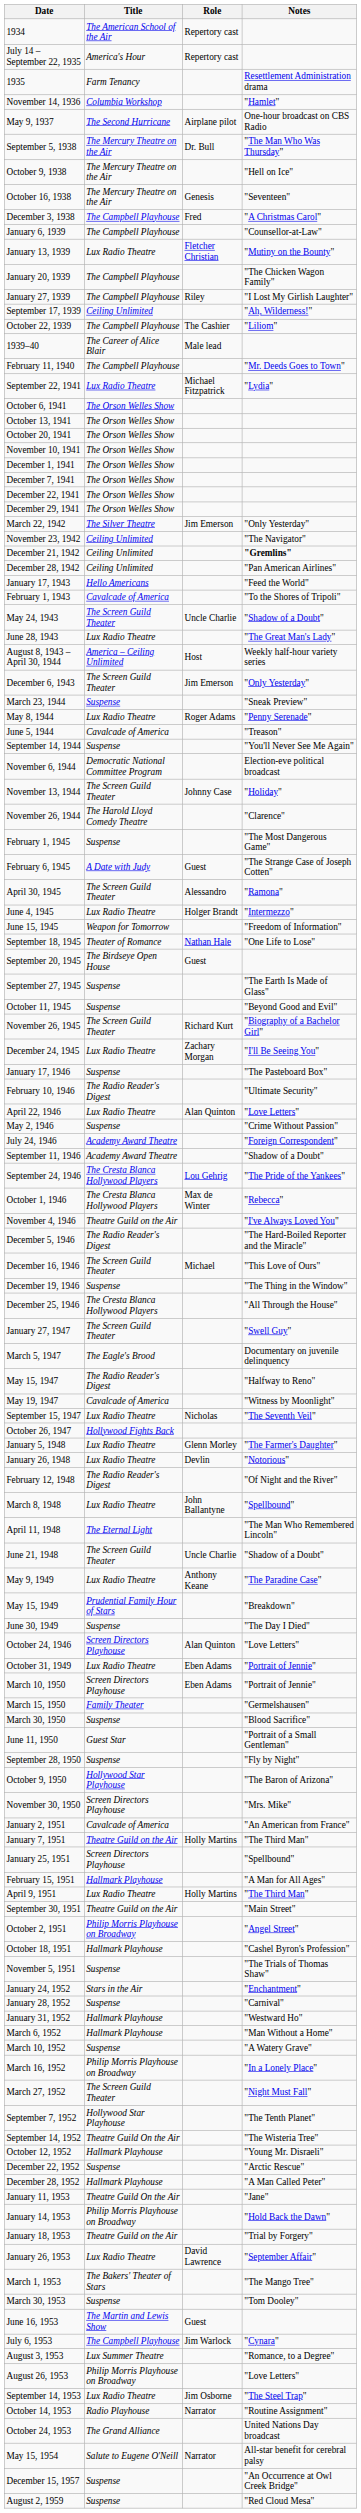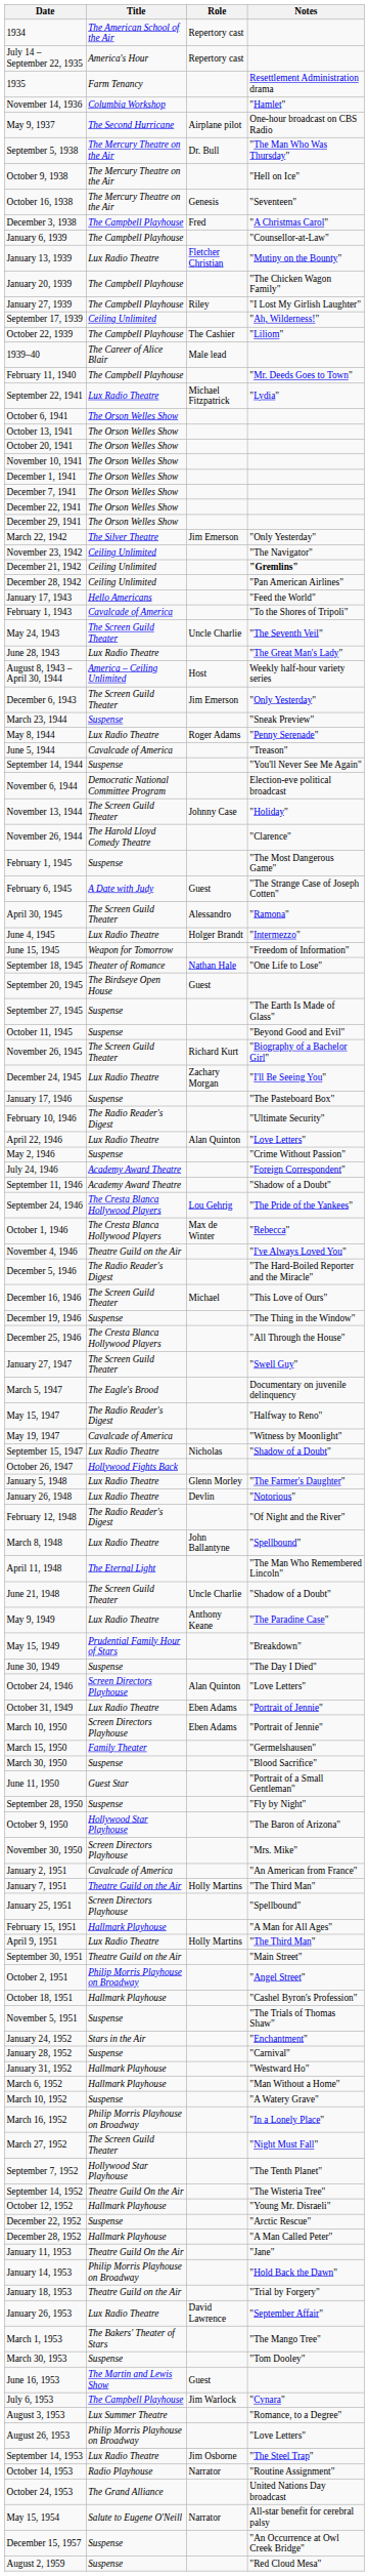 <table class="wikitable">
 <tr>
 <th>Date</th>
 <th>Title</th>
 <th>Role</th>
 <th>Notes</th>
 </tr>
 <tr>
 <td>1934</td>
 <td><em><a href='#'>The American School of the Air</a></em></td>
 <td>Repertory cast</td>
 <td></td>
 </tr>
 <tr>
 <td>July 14 – September 22, 1935</td>
 <td><em>America's Hour</em></td>
 <td>Repertory cast</td>
 <td></td>
 </tr>
 <tr>
 <td>1935</td>
 <td><em>Farm Tenancy</em></td>
 <td></td>
 <td><a href='#'>Resettlement Administration</a> drama</td>
 </tr>
 <tr>
 <td>November 14, 1936</td>
 <td><em><a href='#'>Columbia Workshop</a></em></td>
 <td></td>
 <td>"<a href='#'>Hamlet</a>"</td>
 </tr>
 <tr>
 <td>May 9, 1937</td>
 <td><em><a href='#'>The Second Hurricane</a></em></td>
 <td>Airplane pilot</td>
 <td>One-hour broadcast on CBS Radio</td>
 </tr>
 <tr>
 <td>September 5, 1938</td>
 <td><em><a href='#'>The Mercury Theatre on the Air</a></em></td>
 <td>Dr. Bull</td>
 <td>"<a href='#'>The Man Who Was Thursday</a>"</td>
 </tr>
 <tr>
 <td>October 9, 1938</td>
 <td><em>The Mercury Theatre on the Air</em></td>
 <td></td>
 <td>"Hell on Ice"</td>
 </tr>
 <tr>
 <td>October 16, 1938</td>
 <td><em>The Mercury Theatre on the Air</em></td>
 <td>Genesis</td>
 <td>"Seventeen"</td>
 </tr>
 <tr>
 <td>December 3, 1938</td>
 <td><em><a href='#'>The Campbell Playhouse</a></em></td>
 <td>Fred</td>
 <td>"<a href='#'>A Christmas Carol</a>"</td>
 </tr>
 <tr>
 <td>January 6, 1939</td>
 <td><em>The Campbell Playhouse</em></td>
 <td></td>
 <td>"Counsellor-at-Law"</td>
 </tr>
 <tr>
 <td>January 13, 1939</td>
 <td><em>Lux Radio Theatre</em></td>
 <td><a href='#'>Fletcher Christian</a></td>
 <td>"<a href='#'>Mutiny on the Bounty</a>"</td>
 </tr>
 <tr>
 <td>January 20, 1939</td>
 <td><em>The Campbell Playhouse</em></td>
 <td></td>
 <td>"The Chicken Wagon Family"</td>
 </tr>
 <tr>
 <td>January 27, 1939</td>
 <td><em>The Campbell Playhouse</em></td>
 <td>Riley</td>
 <td>"I Lost My Girlish Laughter"</td>
 </tr>
 <tr>
 <td>September 17, 1939</td>
 <td><em><a href='#'>Ceiling Unlimited</a></em></td>
 <td></td>
 <td>"<a href='#'>Ah, Wilderness!</a>"</td>
 </tr>
 <tr>
 <td>October 22, 1939</td>
 <td><em>The Campbell Playhouse</em></td>
 <td>The Cashier</td>
 <td>"<a href='#'>Liliom</a>"</td>
 </tr>
 <tr>
 <td>1939–40</td>
 <td><em>The Career of Alice Blair</em></td>
 <td>Male lead</td>
 <td></td>
 </tr>
 <tr>
 <td>February 11, 1940</td>
 <td><em>The Campbell Playhouse</em></td>
 <td></td>
 <td>"<a href='#'>Mr. Deeds Goes to Town</a>"</td>
 </tr>
 <tr>
 <td>September 22, 1941</td>
 <td><em><a href='#'>Lux Radio Theatre</a></em></td>
 <td>Michael Fitzpatrick</td>
 <td>"<a href='#'>Lydia</a>"</td>
 </tr>
 <tr>
 <td>October 6, 1941</td>
 <td><em><a href='#'>The Orson Welles Show</a></em></td>
 <td></td>
 <td></td>
 </tr>
 <tr>
 <td>October 13, 1941</td>
 <td><em>The Orson Welles Show</em></td>
 <td></td>
 <td></td>
 </tr>
 <tr>
 <td>October 20, 1941</td>
 <td><em>The Orson Welles Show</em></td>
 <td></td>
 <td></td>
 </tr>
 <tr>
 <td>November 10, 1941</td>
 <td><em>The Orson Welles Show</em></td>
 <td></td>
 <td></td>
 </tr>
 <tr>
 <td>December 1, 1941</td>
 <td><em>The Orson Welles Show</em></td>
 <td></td>
 <td></td>
 </tr>
 <tr>
 <td>December 7, 1941</td>
 <td><em>The Orson Welles Show</em></td>
 <td></td>
 <td></td>
 </tr>
 <tr>
 <td>December 22, 1941</td>
 <td><em>The Orson Welles Show</em></td>
 <td></td>
 <td></td>
 </tr>
 <tr>
 <td>December 29, 1941</td>
 <td><em>The Orson Welles Show</em></td>
 <td></td>
 <td></td>
 </tr>
 <tr>
 <td>March 22, 1942</td>
 <td><em><a href='#'>The Silver Theatre</a></em></td>
 <td>Jim Emerson</td>
 <td>"Only Yesterday"</td>
 </tr>
 <tr>
 <td>November 23, 1942</td>
 <td><em><a href='#'>Ceiling Unlimited</a></em></td>
 <td></td>
 <td>"The Navigator"</td>
 </tr>
 <tr>
 <td>December 21, 1942</td>
 <td><em>Ceiling Unlimited</em></td>
 <td></td>
 <td><strong>"Gremlins"</strong></td>
 </tr>
 <tr>
 <td>December 28, 1942</td>
 <td><em>Ceiling Unlimited</em></td>
 <td></td>
 <td>"Pan American Airlines"</td>
 </tr>
 <tr>
 <td>January 17, 1943</td>
 <td><em><a href='#'>Hello Americans</a></em></td>
 <td></td>
 <td>"Feed the World"</td>
 </tr>
 <tr>
 <td>February 1, 1943</td>
 <td><em><a href='#'>Cavalcade of America</a></em></td>
 <td></td>
 <td>"To the Shores of Tripoli"</td>
 </tr>
 <tr>
 <td>May 24, 1943</td>
 <td><em><a href='#'>The Screen Guild Theater</a></em></td>
 <td>Uncle Charlie</td>
-<td>"<a href='#'>Shadow of a Doubt</a>"</td>
+<td>"<a href='#'>The Seventh Veil</a>"</td>
 </tr>
 <tr>
 <td>June 28, 1943</td>
 <td><em>Lux Radio Theatre</em></td>
 <td></td>
 <td>"<a href='#'>The Great Man's Lady</a>"</td>
 </tr>
 <tr>
 <td>August 8, 1943 – April 30, 1944</td>
 <td><em><a href='#'>America – Ceiling Unlimited</a></em></td>
 <td>Host</td>
 <td>Weekly half-hour variety series</td>
 </tr>
 <tr>
 <td>December 6, 1943</td>
 <td><em>The Screen Guild Theater</em></td>
 <td>Jim Emerson</td>
 <td>"<a href='#'>Only Yesterday</a>"</td>
 </tr>
 <tr>
 <td>March 23, 1944</td>
 <td><em><a href='#'>Suspense</a></em></td>
 <td></td>
 <td>"Sneak Preview"</td>
 </tr>
 <tr>
 <td>May 8, 1944</td>
 <td><em>Lux Radio Theatre</em></td>
 <td>Roger Adams</td>
 <td>"<a href='#'>Penny Serenade</a>"</td>
 </tr>
 <tr>
 <td>June 5, 1944</td>
 <td><em>Cavalcade of America</em></td>
 <td></td>
 <td>"Treason"</td>
 </tr>
 <tr>
 <td>September 14, 1944</td>
 <td><em>Suspense</em></td>
 <td></td>
 <td>"You'll Never See Me Again"</td>
 </tr>
 <tr>
 <td>November 6, 1944</td>
 <td><em>Democratic National Committee Program</em></td>
 <td></td>
 <td>Election-eve political broadcast</td>
 </tr>
 <tr>
 <td>November 13, 1944</td>
 <td><em>The Screen Guild Theater</em></td>
 <td>Johnny Case</td>
 <td>"<a href='#'>Holiday</a>"</td>
 </tr>
 <tr>
 <td>November 26, 1944</td>
 <td><em>The Harold Lloyd Comedy Theatre</em></td>
 <td></td>
 <td>"Clarence"</td>
 </tr>
 <tr>
 <td>February 1, 1945</td>
 <td><em>Suspense</em></td>
 <td></td>
 <td>"The Most Dangerous Game"</td>
 </tr>
 <tr>
 <td>February 6, 1945</td>
 <td><em><a href='#'>A Date with Judy</a></em></td>
 <td>Guest</td>
 <td>"The Strange Case of Joseph Cotten"</td>
 </tr>
 <tr>
 <td>April 30, 1945</td>
 <td><em>The Screen Guild Theater</em></td>
 <td>Alessandro</td>
 <td>"<a href='#'>Ramona</a>"</td>
 </tr>
 <tr>
 <td>June 4, 1945</td>
 <td><em>Lux Radio Theatre</em></td>
 <td>Holger Brandt</td>
 <td>"<a href='#'>Intermezzo</a>"</td>
 </tr>
 <tr>
 <td>June 15, 1945</td>
 <td><em>Weapon for Tomorrow</em></td>
 <td></td>
 <td>"Freedom of Information"</td>
 </tr>
 <tr>
 <td>September 18, 1945</td>
 <td><em>Theater of Romance</em></td>
 <td><a href='#'>Nathan Hale</a></td>
 <td>"One Life to Lose"</td>
 </tr>
 <tr>
 <td>September 20, 1945</td>
 <td><em>The Birdseye Open House</em></td>
 <td>Guest</td>
 <td></td>
 </tr>
 <tr>
 <td>September 27, 1945</td>
 <td><em>Suspense</em></td>
 <td></td>
 <td>"The Earth Is Made of Glass"</td>
 </tr>
 <tr>
 <td>October 11, 1945</td>
 <td><em>Suspense</em></td>
 <td></td>
 <td>"Beyond Good and Evil"</td>
 </tr>
 <tr>
 <td>November 26, 1945</td>
 <td><em>The Screen Guild Theater</em></td>
 <td>Richard Kurt</td>
 <td>"<a href='#'>Biography of a Bachelor Girl</a>"</td>
 </tr>
 <tr>
 <td>December 24, 1945</td>
 <td><em>Lux Radio Theatre</em></td>
 <td>Zachary Morgan</td>
 <td>"<a href='#'>I'll Be Seeing You</a>"</td>
 </tr>
 <tr>
 <td>January 17, 1946</td>
 <td><em>Suspense</em></td>
 <td></td>
 <td>"The Pasteboard Box"</td>
 </tr>
 <tr>
 <td>February 10, 1946</td>
 <td><em>The Radio Reader's Digest</em></td>
 <td></td>
 <td>"Ultimate Security"</td>
 </tr>
 <tr>
 <td>April 22, 1946</td>
 <td><em>Lux Radio Theatre</em></td>
 <td>Alan Quinton</td>
 <td>"<a href='#'>Love Letters</a>"</td>
 </tr>
 <tr>
 <td>May 2, 1946</td>
 <td><em>Suspense</em></td>
 <td></td>
 <td>"Crime Without Passion"</td>
 </tr>
 <tr>
 <td>July 24, 1946</td>
 <td><em><a href='#'>Academy Award Theatre</a></em></td>
 <td></td>
 <td>"<a href='#'>Foreign Correspondent</a>"</td>
 </tr>
 <tr>
 <td>September 11, 1946</td>
 <td><em>Academy Award Theatre</em></td>
 <td></td>
 <td>"Shadow of a Doubt"</td>
 </tr>
 <tr>
 <td>September 24, 1946</td>
 <td><em><a href='#'>The Cresta Blanca Hollywood Players</a></em></td>
 <td><a href='#'>Lou Gehrig</a></td>
 <td>"<a href='#'>The Pride of the Yankees</a>"</td>
 </tr>
 <tr>
 <td>October 1, 1946</td>
 <td><em>The Cresta Blanca Hollywood Players</em></td>
 <td>Max de Winter</td>
 <td>"<a href='#'>Rebecca</a>"</td>
 </tr>
 <tr>
 <td>November 4, 1946</td>
 <td><em>Theatre Guild on the Air</em></td>
 <td></td>
 <td>"<a href='#'>I've Always Loved You</a>"</td>
 </tr>
 <tr>
 <td>December 5, 1946</td>
 <td><em>The Radio Reader's Digest</em></td>
 <td></td>
 <td>"The Hard-Boiled Reporter and the Miracle"</td>
 </tr>
 <tr>
 <td>December 16, 1946</td>
 <td><em>The Screen Guild Theater</em></td>
 <td>Michael</td>
 <td>"This Love of Ours"</td>
 </tr>
 <tr>
 <td>December 19, 1946</td>
 <td><em>Suspense</em></td>
 <td></td>
 <td>"The Thing in the Window"</td>
 </tr>
 <tr>
 <td>December 25, 1946</td>
 <td><em>The Cresta Blanca Hollywood Players</em></td>
 <td></td>
 <td>"All Through the House"</td>
 </tr>
 <tr>
 <td>January 27, 1947</td>
 <td><em>The Screen Guild Theater</em></td>
 <td></td>
 <td>"<a href='#'>Swell Guy</a>"</td>
 </tr>
 <tr>
 <td>March 5, 1947</td>
 <td><em>The Eagle's Brood</em></td>
 <td></td>
 <td>Documentary on juvenile delinquency</td>
 </tr>
 <tr>
 <td>May 15, 1947</td>
 <td><em>The Radio Reader's Digest</em></td>
 <td></td>
 <td>"Halfway to Reno"</td>
 </tr>
 <tr>
 <td>May 19, 1947</td>
 <td><em>Cavalcade of America</em></td>
 <td></td>
 <td>"Witness by Moonlight"</td>
 </tr>
 <tr>
 <td>September 15, 1947</td>
 <td><em>Lux Radio Theatre</em></td>
 <td>Nicholas</td>
-<td>"<a href='#'>The Seventh Veil</a>"</td>
+<td>"<a href='#'>Shadow of a Doubt</a>"</td>
 </tr>
 <tr>
 <td>October 26, 1947</td>
 <td><em><a href='#'>Hollywood Fights Back</a></em></td>
 <td></td>
 <td></td>
 </tr>
 <tr>
 <td>January 5, 1948</td>
 <td><em>Lux Radio Theatre</em></td>
 <td>Glenn Morley</td>
 <td>"<a href='#'>The Farmer's Daughter</a>"</td>
 </tr>
 <tr>
 <td>January 26, 1948</td>
 <td><em>Lux Radio Theatre</em></td>
 <td>Devlin</td>
 <td>"<a href='#'>Notorious</a>"</td>
 </tr>
 <tr>
 <td>February 12, 1948</td>
 <td><em>The Radio Reader's Digest</em></td>
 <td></td>
 <td>"Of Night and the River"</td>
 </tr>
 <tr>
 <td>March 8, 1948</td>
 <td><em>Lux Radio Theatre</em></td>
 <td>John Ballantyne</td>
 <td>"<a href='#'>Spellbound</a>"</td>
 </tr>
 <tr>
 <td>April 11, 1948</td>
 <td><em><a href='#'>The Eternal Light</a></em></td>
 <td></td>
 <td>"The Man Who Remembered Lincoln"</td>
 </tr>
 <tr>
 <td>June 21, 1948</td>
 <td><em>The Screen Guild Theater</em></td>
 <td>Uncle Charlie</td>
 <td>"Shadow of a Doubt"</td>
 </tr>
 <tr>
 <td>May 9, 1949</td>
 <td><em>Lux Radio Theatre</em></td>
 <td>Anthony Keane</td>
 <td>"<a href='#'>The Paradine Case</a>"</td>
 </tr>
 <tr>
 <td>May 15, 1949</td>
 <td><em><a href='#'>Prudential Family Hour of Stars</a></em></td>
 <td></td>
 <td>"Breakdown"</td>
 </tr>
 <tr>
 <td>June 30, 1949</td>
 <td><em>Suspense</em></td>
 <td></td>
 <td>"The Day I Died"</td>
 </tr>
 <tr>
 <td>October 24, 1946</td>
 <td><em><a href='#'>Screen Directors Playhouse</a></em></td>
 <td>Alan Quinton</td>
 <td>"Love Letters"</td>
 </tr>
 <tr>
 <td>October 31, 1949</td>
 <td><em>Lux Radio Theatre</em></td>
 <td>Eben Adams</td>
 <td>"<a href='#'>Portrait of Jennie</a>"</td>
 </tr>
 <tr>
 <td>March 10, 1950</td>
 <td><em>Screen Directors Playhouse</em></td>
 <td>Eben Adams</td>
 <td>"Portrait of Jennie"</td>
 </tr>
 <tr>
 <td>March 15, 1950</td>
 <td><em><a href='#'>Family Theater</a></em></td>
 <td></td>
 <td>"Germelshausen"</td>
 </tr>
 <tr>
 <td>March 30, 1950</td>
 <td><em>Suspense</em></td>
 <td></td>
 <td>"Blood Sacrifice"</td>
 </tr>
 <tr>
 <td>June 11, 1950</td>
 <td><em>Guest Star</em></td>
 <td></td>
 <td>"Portrait of a Small Gentleman"</td>
 </tr>
 <tr>
 <td>September 28, 1950</td>
 <td><em>Suspense</em></td>
 <td></td>
 <td>"Fly by Night"</td>
 </tr>
 <tr>
 <td>October 9, 1950</td>
 <td><em><a href='#'>Hollywood Star Playhouse</a></em></td>
 <td></td>
 <td>"The Baron of Arizona"</td>
 </tr>
 <tr>
 <td>November 30, 1950</td>
 <td><em>Screen Directors Playhouse</em></td>
 <td></td>
 <td>"Mrs. Mike"</td>
 </tr>
 <tr>
 <td>January 2, 1951</td>
 <td><em>Cavalcade of America</em></td>
 <td></td>
 <td>"An American from France"</td>
 </tr>
 <tr>
 <td>January 7, 1951</td>
 <td><em><a href='#'>Theatre Guild on the Air</a></em></td>
 <td>Holly Martins</td>
 <td>"The Third Man"</td>
 </tr>
 <tr>
 <td>January 25, 1951</td>
 <td><em>Screen Directors Playhouse</em></td>
 <td></td>
 <td>"Spellbound"</td>
 </tr>
 <tr>
 <td>February 15, 1951</td>
 <td><em><a href='#'>Hallmark Playhouse</a></em></td>
 <td></td>
 <td>"A Man for All Ages"</td>
 </tr>
 <tr>
 <td>April 9, 1951</td>
 <td><em>Lux Radio Theatre</em></td>
 <td>Holly Martins</td>
 <td>"<a href='#'>The Third Man</a>"</td>
 </tr>
 <tr>
 <td>September 30, 1951</td>
 <td><em>Theatre Guild on the Air</em></td>
 <td></td>
 <td>"Main Street"</td>
 </tr>
 <tr>
 <td>October 2, 1951</td>
 <td><em><a href='#'>Philip Morris Playhouse on Broadway</a></em></td>
 <td></td>
 <td>"<a href='#'>Angel Street</a>"</td>
 </tr>
 <tr>
 <td>October 18, 1951</td>
 <td><em>Hallmark Playhouse</em></td>
 <td></td>
 <td>"Cashel Byron's Profession"</td>
 </tr>
 <tr>
 <td>November 5, 1951</td>
 <td><em>Suspense</em></td>
 <td></td>
 <td>"The Trials of Thomas Shaw"</td>
 </tr>
 <tr>
 <td>January 24, 1952</td>
 <td><em>Stars in the Air</em></td>
 <td></td>
 <td>"<a href='#'>Enchantment</a>"</td>
 </tr>
 <tr>
 <td>January 28, 1952</td>
 <td><em>Suspense</em></td>
 <td></td>
 <td>"Carnival"</td>
 </tr>
 <tr>
 <td>January 31, 1952</td>
 <td><em>Hallmark Playhouse</em></td>
 <td></td>
 <td>"Westward Ho"</td>
 </tr>
 <tr>
 <td>March 6, 1952</td>
 <td><em>Hallmark Playhouse</em></td>
 <td></td>
 <td>"Man Without a Home"</td>
 </tr>
 <tr>
 <td>March 10, 1952</td>
 <td><em>Suspense</em></td>
 <td></td>
 <td>"A Watery Grave"</td>
 </tr>
 <tr>
 <td>March 16, 1952</td>
 <td><em>Philip Morris Playhouse on Broadway</em></td>
 <td></td>
 <td>"<a href='#'>In a Lonely Place</a>"</td>
 </tr>
 <tr>
 <td>March 27, 1952</td>
 <td><em>The Screen Guild Theater</em></td>
 <td></td>
 <td>"<a href='#'>Night Must Fall</a>"</td>
 </tr>
 <tr>
 <td>September 7, 1952</td>
 <td><em>Hollywood Star Playhouse</em></td>
 <td></td>
 <td>"The Tenth Planet"</td>
 </tr>
 <tr>
 <td>September 14, 1952</td>
 <td><em>Theatre Guild On the Air</em></td>
 <td></td>
 <td>"The Wisteria Tree"</td>
 </tr>
 <tr>
 <td>October 12, 1952</td>
 <td><em>Hallmark Playhouse</em></td>
 <td></td>
 <td>"Young Mr. Disraeli"</td>
 </tr>
 <tr>
 <td>December 22, 1952</td>
 <td><em>Suspense</em></td>
 <td></td>
 <td>"Arctic Rescue"</td>
 </tr>
 <tr>
 <td>December 28, 1952</td>
 <td><em>Hallmark Playhouse</em></td>
 <td></td>
 <td>"A Man Called Peter"</td>
 </tr>
 <tr>
 <td>January 11, 1953</td>
 <td><em>Theatre Guild On the Air</em></td>
 <td></td>
 <td>"Jane"</td>
 </tr>
 <tr>
 <td>January 14, 1953</td>
 <td><em>Philip Morris Playhouse on Broadway</em></td>
 <td></td>
 <td>"<a href='#'>Hold Back the Dawn</a>"</td>
 </tr>
 <tr>
 <td>January 18, 1953</td>
 <td><em>Theatre Guild on the Air</em></td>
 <td></td>
 <td>"Trial by Forgery"</td>
 </tr>
 <tr>
 <td>January 26, 1953</td>
 <td><em>Lux Radio Theatre</em></td>
 <td>David Lawrence</td>
 <td>"<a href='#'>September Affair</a>"</td>
 </tr>
 <tr>
 <td>March 1, 1953</td>
 <td><em>The Bakers' Theater of Stars</em></td>
 <td></td>
 <td>"The Mango Tree"</td>
 </tr>
 <tr>
 <td>March 30, 1953</td>
 <td><em>Suspense</em></td>
 <td></td>
 <td>"Tom Dooley"</td>
 </tr>
 <tr>
 <td>June 16, 1953</td>
 <td><em><a href='#'>The Martin and Lewis Show</a></em></td>
 <td>Guest</td>
 <td></td>
 </tr>
 <tr>
 <td>July 6, 1953</td>
 <td><em><a href='#'>The Campbell Playhouse</a></em></td>
 <td>Jim Warlock</td>
 <td>"<a href='#'>Cynara</a>"</td>
 </tr>
 <tr>
 <td>August 3, 1953</td>
 <td><em>Lux Summer Theatre</em></td>
 <td></td>
 <td>"Romance, to a Degree"</td>
 </tr>
 <tr>
 <td>August 26, 1953</td>
 <td><em>Philip Morris Playhouse on Broadway</em></td>
 <td></td>
 <td>"Love Letters"</td>
 </tr>
 <tr>
 <td>September 14, 1953</td>
 <td><em>Lux Radio Theatre</em></td>
 <td>Jim Osborne</td>
 <td>"<a href='#'>The Steel Trap</a>"</td>
 </tr>
 <tr>
 <td>October 14, 1953</td>
 <td><em>Radio Playhouse</em></td>
 <td>Narrator</td>
 <td>"Routine Assignment"</td>
 </tr>
 <tr>
 <td>October 24, 1953</td>
 <td><em>The Grand Alliance</em></td>
 <td></td>
 <td>United Nations Day broadcast</td>
 </tr>
 <tr>
 <td>May 15, 1954</td>
 <td><em>Salute to Eugene O'Neill</em></td>
 <td>Narrator</td>
 <td>All-star benefit for cerebral palsy</td>
 </tr>
 <tr>
 <td>December 15, 1957</td>
 <td><em>Suspense</em></td>
 <td></td>
 <td>"An Occurrence at Owl Creek Bridge"</td>
 </tr>
 <tr>
 <td>August 2, 1959</td>
 <td><em>Suspense</em></td>
 <td></td>
 <td>"Red Cloud Mesa"</td>
 </tr>
 </table>
